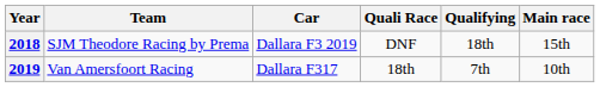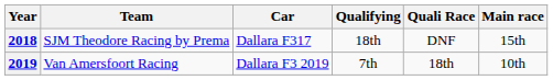 <table class="wikitable" style="text-align:center; font-size:90%">
 <tr>
 <th>Year</th>
 <th>Team</th>
 <th>Car</th>
+<th>Qualifying</th>
 <th>Quali Race</th>
-<th>Qualifying</th>
 <th>Main race</th>
 </tr>
 <tr>
 <th><a href='#'>2018</a></th>
 <td align="left" nowrap> <a href='#'>SJM Theodore Racing by Prema</a></td>
-<td align="left" nowrap><a href='#'>Dallara F3 2019</a></td>
+<td align="left" nowrap><a href='#'>Dallara F317</a></td>
+<td>18th</td>
 <td>DNF</td>
-<td>18th</td>
 <td>15th</td>
 </tr>
 <tr>
 <th><a href='#'>2019</a></th>
 <td align="left" nowrap> <a href='#'>Van Amersfoort Racing</a></td>
-<td align="left" nowrap><a href='#'>Dallara F317</a></td>
+<td align="left" nowrap><a href='#'>Dallara F3 2019</a></td>
+<td>7th</td>
 <td>18th</td>
-<td>7th</td>
 <td>10th</td>
 </tr>
 </table>
